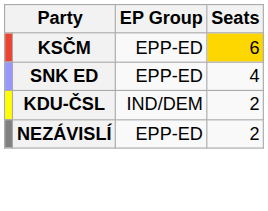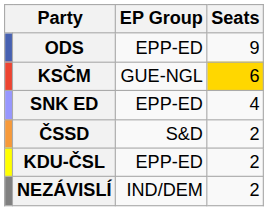 <table class="wikitable" style="text-align:right">
 <tr>
 <th colspan="2">Party</th>
 <th>EP Group</th>
 <th>Seats</th>
 </tr>
 <tr>
+<td bgcolor="#4761B1"></td>
+<th>ODS</th>
+<td>EPP-ED</td>
+<td>9</td>
+</tr>
+<tr>
 <td bgcolor="#ED4431"></td>
 <th>KSČM</th>
-<td>EPP-ED</td>
+<td>GUE-NGL</td>
 <td style="background: gold;">6</td>
 </tr>
 <tr>
 <td bgcolor="#9797ff"></td>
 <th>SNK ED</th>
 <td>EPP-ED</td>
 <td>4</td>
 </tr>
 <tr>
+<td bgcolor="#F79A3A"></td>
+<th>ČSSD</th>
+<td>S&D</td>
+<td>2</td>
+</tr>
+<tr>
 <td bgcolor="yellow"></td>
 <th>KDU-ČSL</th>
-<td>IND/DEM</td>
+<td>EPP-ED</td>
 <td>2</td>
 </tr>
 <tr>
 <td bgcolor="gray"></td>
 <th>NEZÁVISLÍ</th>
-<td>EPP-ED</td>
+<td>IND/DEM</td>
 <td>2</td>
 </tr>
 </table>
